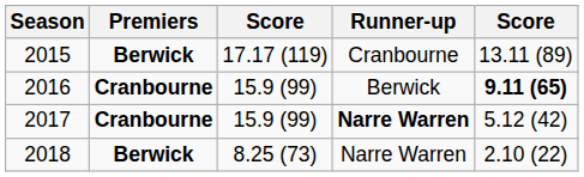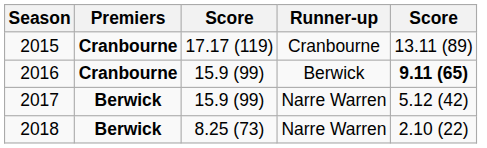 <table class="wikitable" style="text-align:center;">
 <tr style="background:#efefef;">
 <th>Season</th>
 <th>Premiers</th>
 <th>Score</th>
 <th>Runner-up</th>
 <th>Score</th>
 </tr>
 <tr>
 <td>2015</td>
-<td><strong>Berwick</strong></td>
+<td><strong>Cranbourne</strong></td>
 <td>17.17 (119)</td>
 <td>Cranbourne</td>
 <td>13.11 (89)</td>
 </tr>
 <tr>
 <td>2016</td>
 <td><strong>Cranbourne</strong></td>
 <td>15.9 (99)</td>
 <td>Berwick</td>
 <td><strong>9.11 (65)</strong></td>
 </tr>
 <tr>
 <td>2017</td>
-<td><strong>Cranbourne</strong></td>
+<td><strong>Berwick</strong></td>
 <td>15.9 (99)</td>
-<td><strong>Narre Warren</strong></td>
+<td>Narre Warren</td>
 <td>5.12 (42)</td>
 </tr>
 <tr>
 <td>2018</td>
 <td><strong>Berwick</strong></td>
 <td>8.25 (73)</td>
 <td>Narre Warren</td>
 <td>2.10 (22)</td>
 </tr>
 </table>
